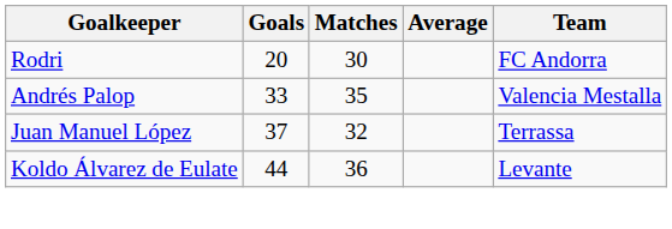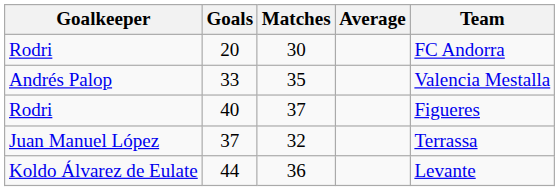 <table class="wikitable sortable">
 <tr>
 <th>Goalkeeper</th>
 <th>Goals</th>
 <th>Matches</th>
 <th>Average</th>
 <th>Team</th>
 </tr>
 <tr>
 <td> <a href='#'>Rodri</a></td>
 <td align=center>20</td>
 <td align=center>30</td>
 <td align=center></td>
 <td><a href='#'>FC Andorra</a></td>
 </tr>
 <tr>
 <td> <a href='#'>Andrés Palop</a></td>
 <td align=center>33</td>
 <td align=center>35</td>
 <td align=center></td>
 <td><a href='#'>Valencia Mestalla</a></td>
 </tr>
 <tr>
+<td> <a href='#'>Rodri</a></td>
+<td align=center>40</td>
+<td align=center>37</td>
+<td align=center></td>
+<td><a href='#'>Figueres</a></td>
+</tr>
+<tr>
 <td> <a href='#'>Juan Manuel López</a></td>
 <td align=center>37</td>
 <td align=center>32</td>
 <td align=center></td>
 <td><a href='#'>Terrassa</a></td>
 </tr>
 <tr>
 <td> <a href='#'>Koldo Álvarez de Eulate</a></td>
 <td align=center>44</td>
 <td align=center>36</td>
 <td align=center></td>
 <td><a href='#'>Levante</a></td>
 </tr>
 </table>
